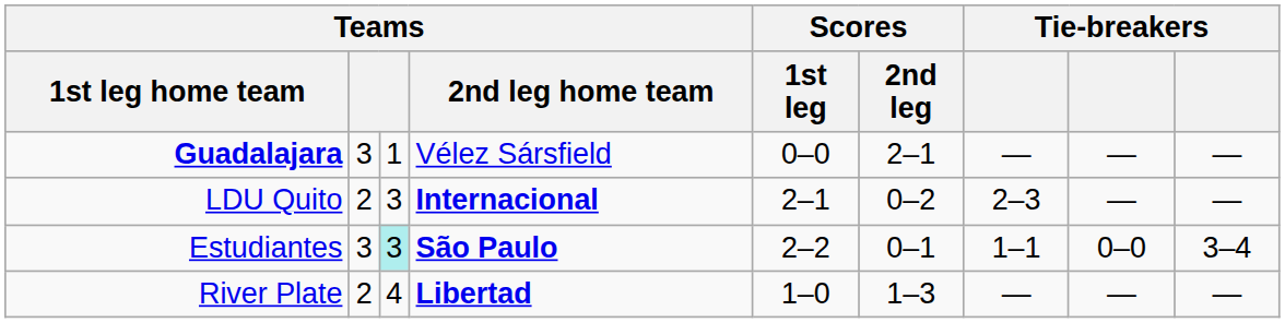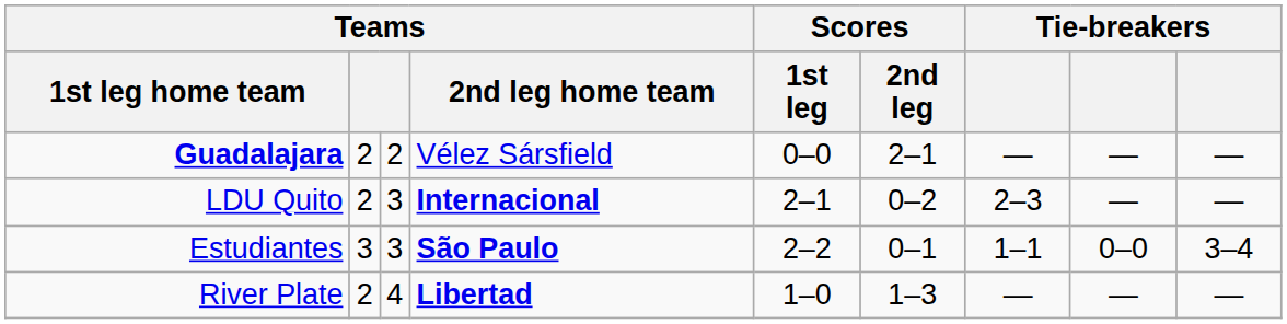 <table class="wikitable" style="text-align: center;">
 <tr>
 <th colspan=4>Teams</th>
 <th colspan=2>Scores</th>
 <th colspan=3>Tie-breakers</th>
 </tr>
 <tr>
 <th width="180">1st leg home team</th>
 <th colspan=2></th>
 <th width="180">2nd leg home team</th>
 <th width="50">1st leg</th>
 <th width="50">2nd leg</th>
 <th width="50"></th>
 <th width="50"></th>
 <th width="50"></th>
 </tr>
 <tr>
 <td align=right><strong><a href='#'>Guadalajara</a></strong> </td>
-<td>3</td>
-<td>1</td>
+<td>2</td>
+<td>2</td>
 <td align=left> <a href='#'>Vélez Sársfield</a></td>
 <td>0–0</td>
 <td>2–1</td>
 <td>—</td>
 <td>—</td>
 <td>—</td>
 </tr>
 <tr>
 <td align=right><a href='#'>LDU Quito</a> </td>
 <td>2</td>
 <td>3</td>
 <td align=left> <strong><a href='#'>Internacional</a></strong></td>
 <td>2–1</td>
 <td>0–2</td>
 <td>2–3</td>
 <td>—</td>
 <td>—</td>
 </tr>
 <tr>
 <td align=right><a href='#'>Estudiantes</a> </td>
 <td>3</td>
-<td style="background: paleturquoise;">3</td>
+<td>3</td>
 <td align=left> <strong><a href='#'>São Paulo</a></strong></td>
 <td>2–2</td>
 <td>0–1</td>
 <td>1–1</td>
 <td>0–0</td>
 <td>3–4</td>
 </tr>
 <tr>
 <td align=right><a href='#'>River Plate</a> </td>
 <td>2</td>
 <td>4</td>
 <td align=left> <strong><a href='#'>Libertad</a></strong></td>
 <td>1–0</td>
 <td>1–3</td>
 <td>—</td>
 <td>—</td>
 <td>—</td>
 </tr>
 </table>
